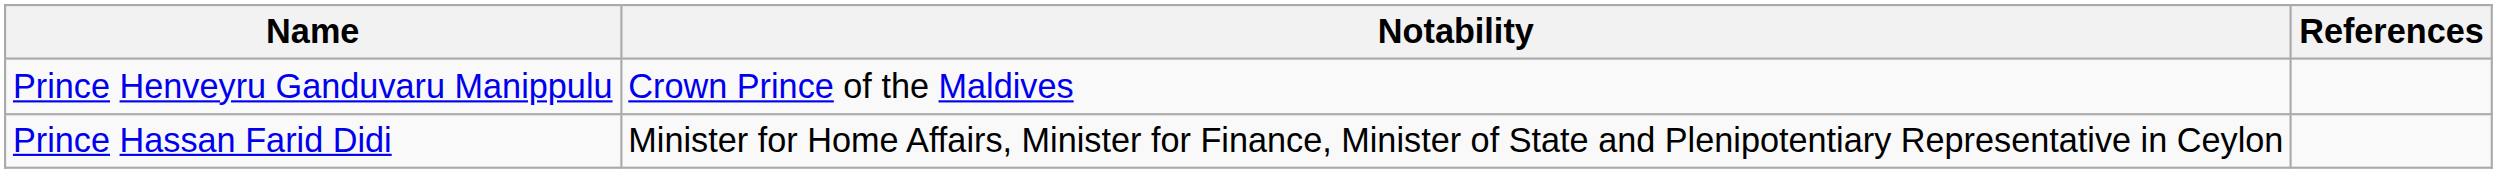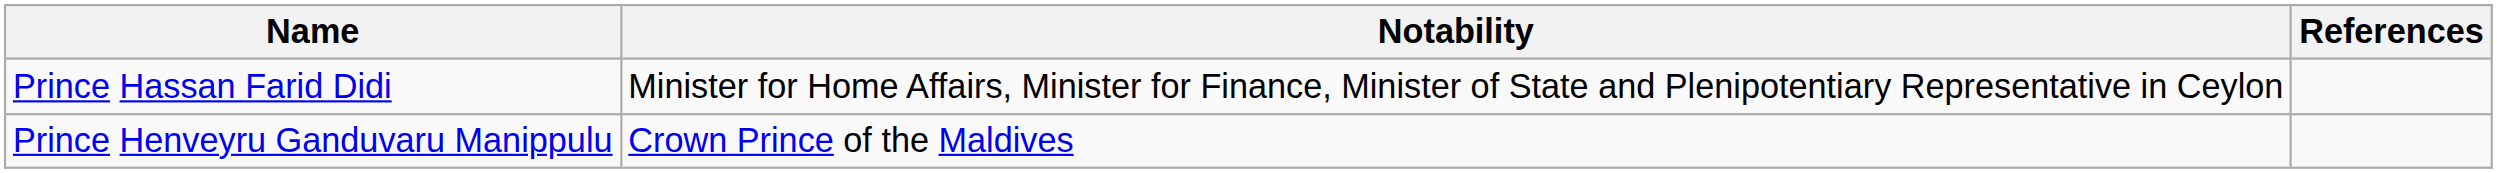 <table class="wikitable">
 <tr>
 <th>Name<br></th>
 <th>Notability</th>
 <th>References</th>
 </tr>
 <tr>
+<td><a href='#'>Prince</a> <a href='#'>Hassan Farid Didi</a></td>
+<td>Minister for Home Affairs, Minister for Finance, Minister of State and Plenipotentiary Representative in Ceylon</td>
+<td></td>
+</tr>
+<tr>
 <td><a href='#'>Prince</a> <a href='#'>Henveyru Ganduvaru Manippulu</a></td>
 <td><a href='#'>Crown Prince</a> of the <a href='#'>Maldives</a></td>
 <td></td>
 </tr>
-<tr>
-<td><a href='#'>Prince</a> <a href='#'>Hassan Farid Didi</a></td>
-<td>Minister for Home Affairs, Minister for Finance, Minister of State and Plenipotentiary Representative in Ceylon</td>
-<td></td>
-</tr>
 </table>
